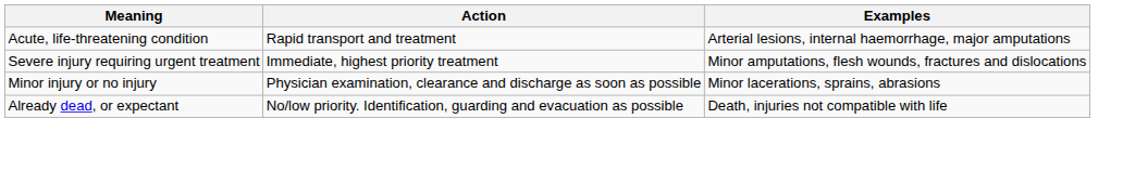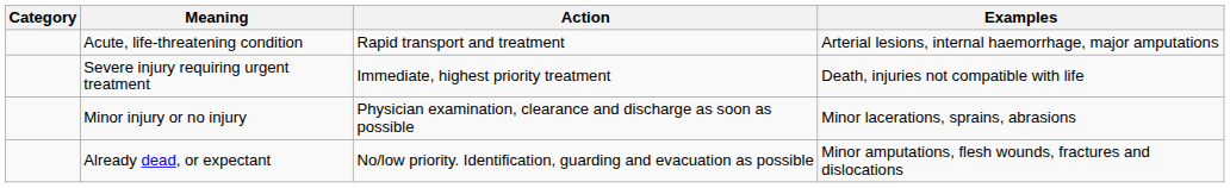 <table class="wikitable">
 <tr>
+<th>Category</th>
 <th>Meaning</th>
 <th>Action</th>
 <th>Examples</th>
 </tr>
 <tr>
+<td><strong></strong></td>
 <td>Acute, life-threatening condition</td>
 <td>Rapid transport and treatment</td>
 <td>Arterial lesions, internal haemorrhage, major amputations</td>
 </tr>
 <tr>
+<td><strong></strong></td>
 <td>Severe injury requiring urgent treatment</td>
 <td>Immediate, highest priority treatment</td>
-<td>Minor amputations, flesh wounds, fractures and dislocations</td>
+<td>Death, injuries not compatible with life</td>
 </tr>
 <tr>
+<td><strong></strong></td>
 <td>Minor injury or no injury</td>
 <td>Physician examination, clearance and discharge as soon as possible</td>
 <td>Minor lacerations, sprains, abrasions</td>
 </tr>
 <tr>
+<td><strong></strong></td>
 <td>Already <a href='#'>dead</a>, or expectant</td>
 <td>No/low priority. Identification, guarding and evacuation as possible</td>
-<td>Death, injuries not compatible with life</td>
+<td>Minor amputations, flesh wounds, fractures and dislocations</td>
 </tr>
 </table>
